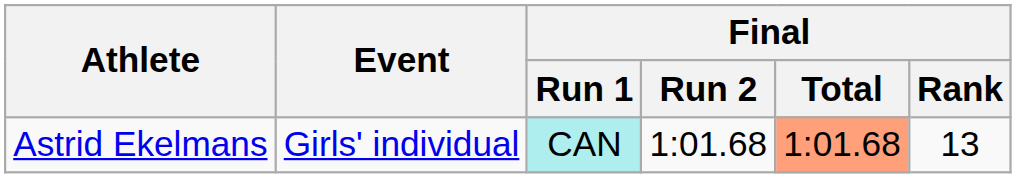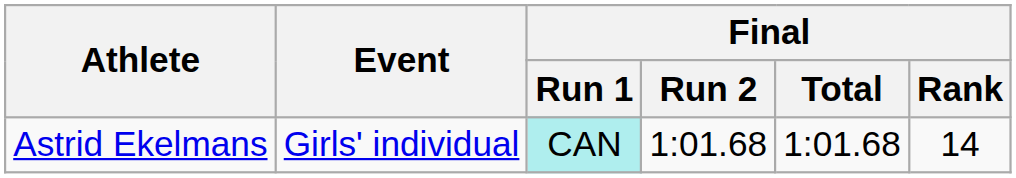 <table class="wikitable">
 <tr>
 <th rowspan="2">Athlete</th>
 <th rowspan="2">Event</th>
 <th colspan="4">Final</th>
 </tr>
 <tr>
 <th>Run 1</th>
 <th>Run 2</th>
 <th>Total</th>
 <th>Rank</th>
 </tr>
 <tr>
 <td><a href='#'>Astrid Ekelmans</a></td>
 <td><a href='#'>Girls' individual</a></td>
 <td align="center" style="background: paleturquoise;">CAN</td>
 <td align="center">1:01.68</td>
-<td align="center" style="background: lightsalmon;">1:01.68</td>
-<td align="center">13</td>
+<td align="center">1:01.68</td>
+<td align="center">14</td>
 </tr>
 </table>
